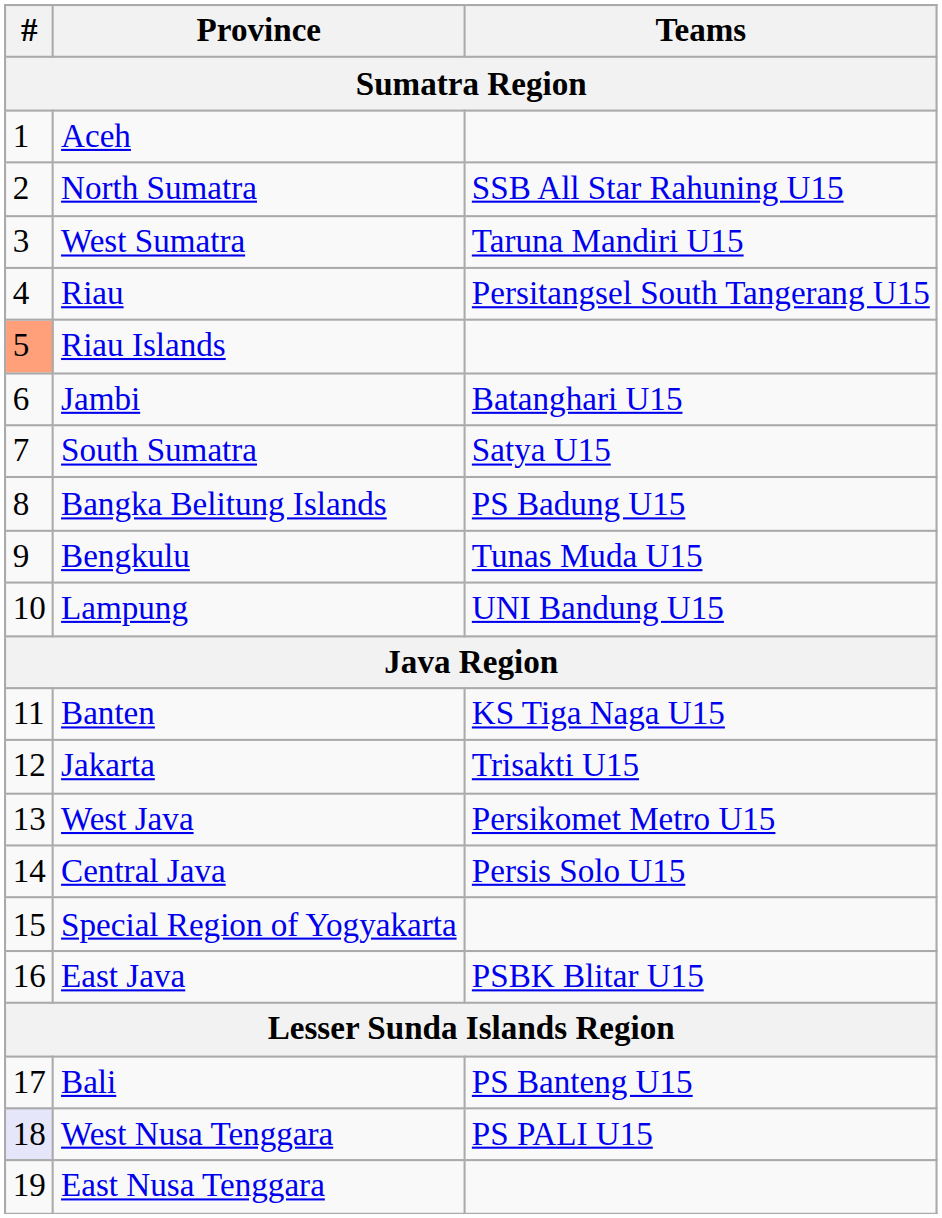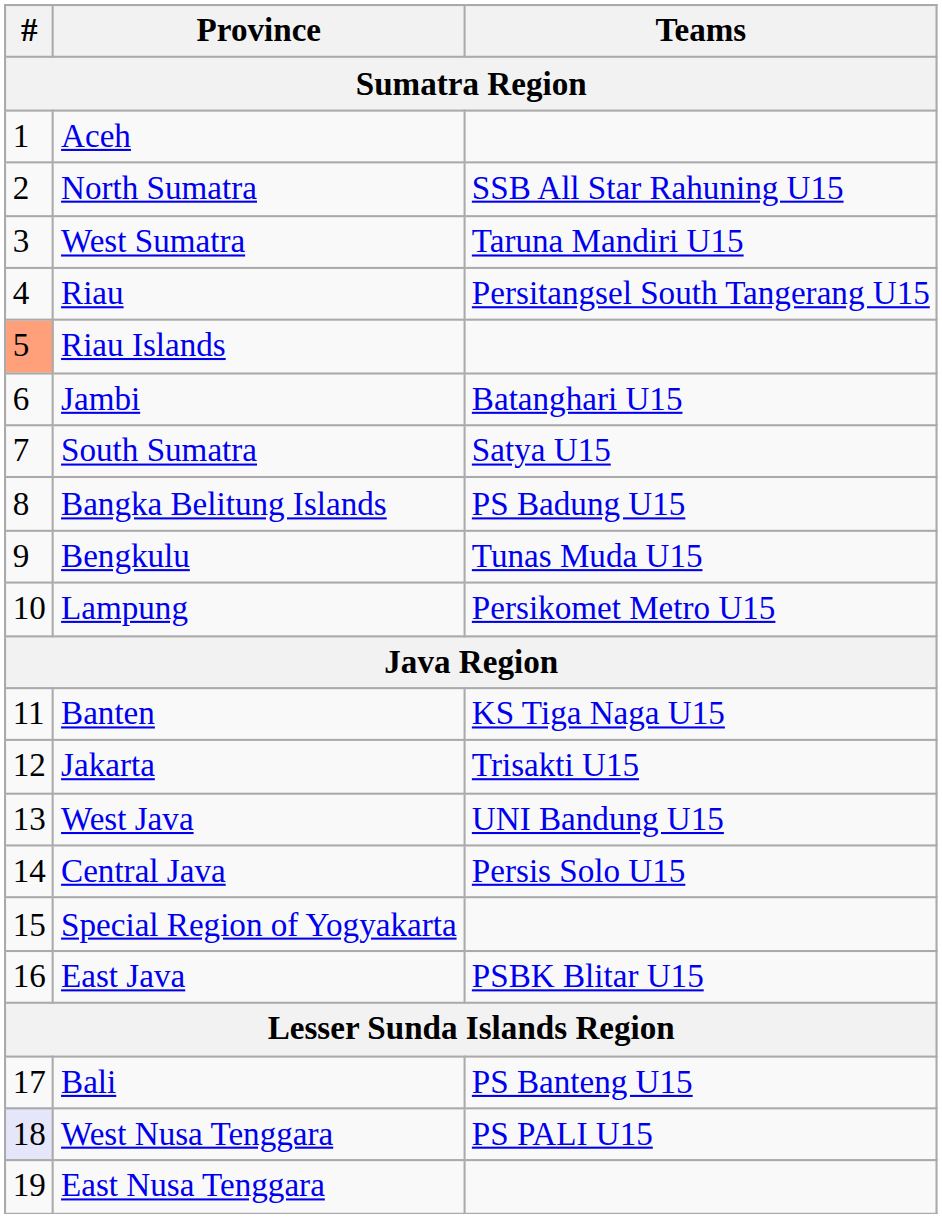 <table class="wikitable">
 <tr>
 <th>#</th>
 <th>Province</th>
 <th>Teams</th>
 </tr>
 <tr>
 <th colspan=3>Sumatra Region</th>
 </tr>
 <tr>
 <td>1</td>
 <td> <a href='#'>Aceh</a></td>
 <td></td>
 </tr>
 <tr>
 <td>2</td>
 <td> <a href='#'>North Sumatra</a></td>
 <td><a href='#'>SSB All Star Rahuning U15</a></td>
 </tr>
 <tr>
 <td>3</td>
 <td> <a href='#'>West Sumatra</a></td>
 <td><a href='#'>Taruna Mandiri U15</a></td>
 </tr>
 <tr>
 <td>4</td>
 <td> <a href='#'>Riau</a></td>
 <td><a href='#'>Persitangsel South Tangerang U15</a></td>
 </tr>
 <tr>
 <td style="background: lightsalmon;">5</td>
 <td> <a href='#'>Riau Islands</a></td>
 <td></td>
 </tr>
 <tr>
 <td>6</td>
 <td> <a href='#'>Jambi</a></td>
 <td><a href='#'>Batanghari U15</a></td>
 </tr>
 <tr>
 <td>7</td>
 <td> <a href='#'>South Sumatra</a></td>
 <td><a href='#'>Satya U15</a></td>
 </tr>
 <tr>
 <td>8</td>
 <td> <a href='#'>Bangka Belitung Islands</a></td>
 <td><a href='#'>PS Badung U15</a></td>
 </tr>
 <tr>
 <td>9</td>
 <td> <a href='#'>Bengkulu</a></td>
 <td><a href='#'>Tunas Muda U15</a></td>
 </tr>
 <tr>
 <td>10</td>
 <td> <a href='#'>Lampung</a></td>
-<td><a href='#'>UNI Bandung U15</a></td>
+<td><a href='#'>Persikomet Metro U15</a></td>
 </tr>
 <tr>
 <th colspan=3>Java Region</th>
 </tr>
 <tr>
 <td>11</td>
 <td> <a href='#'>Banten</a></td>
 <td><a href='#'>KS Tiga Naga U15</a></td>
 </tr>
 <tr>
 <td>12</td>
 <td> <a href='#'>Jakarta</a></td>
 <td><a href='#'>Trisakti U15</a></td>
 </tr>
 <tr>
 <td>13</td>
 <td> <a href='#'>West Java</a></td>
-<td><a href='#'>Persikomet Metro U15</a></td>
+<td><a href='#'>UNI Bandung U15</a></td>
 </tr>
 <tr>
 <td>14</td>
 <td> <a href='#'>Central Java</a></td>
 <td><a href='#'>Persis Solo U15</a></td>
 </tr>
 <tr>
 <td>15</td>
 <td> <a href='#'>Special Region of Yogyakarta</a></td>
 <td></td>
 </tr>
 <tr>
 <td>16</td>
 <td> <a href='#'>East Java</a></td>
 <td><a href='#'>PSBK Blitar U15</a></td>
 </tr>
 <tr>
 <th colspan=3>Lesser Sunda Islands Region</th>
 </tr>
 <tr>
 <td>17</td>
 <td> <a href='#'>Bali</a></td>
 <td><a href='#'>PS Banteng U15</a></td>
 </tr>
 <tr>
 <td style="background: lavender;">18</td>
 <td> <a href='#'>West Nusa Tenggara</a></td>
 <td><a href='#'>PS PALI U15</a></td>
 </tr>
 <tr>
 <td>19</td>
 <td> <a href='#'>East Nusa Tenggara</a></td>
 <td></td>
 </tr>
 <tr>
 </tr>
 </table>
